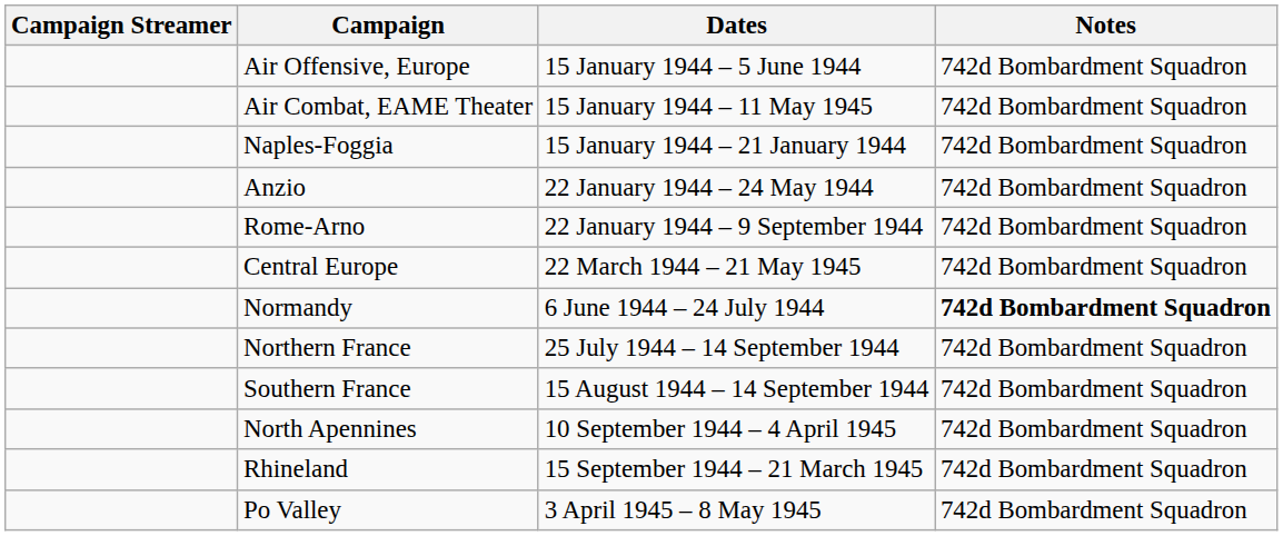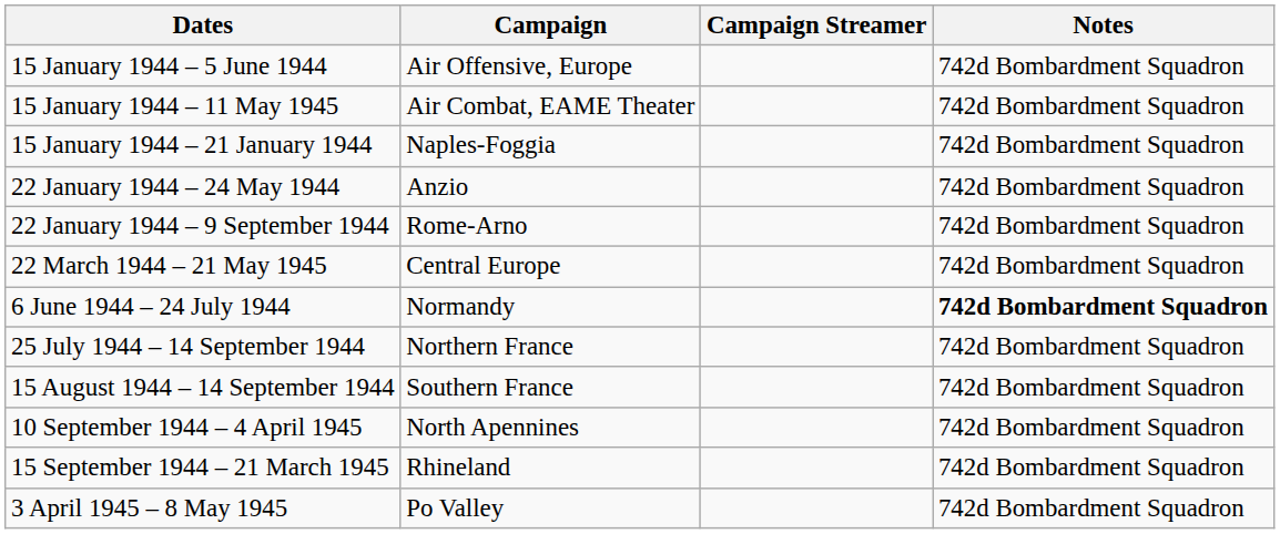 <table class="wikitable">
 <tr style="background:#efefef;">
+<th>Dates</th>
+<th>Campaign</th>
 <th>Campaign Streamer</th>
-<th>Campaign</th>
-<th>Dates</th>
 <th>Notes</th>
 </tr>
 <tr>
+<td>15 January 1944 – 5 June 1944</td>
+<td>Air Offensive, Europe</td>
 <td></td>
-<td>Air Offensive, Europe</td>
-<td>15 January 1944 – 5 June 1944</td>
 <td>742d Bombardment Squadron</td>
 </tr>
 <tr>
+<td>15 January 1944 – 11 May 1945</td>
+<td>Air Combat, EAME Theater</td>
 <td></td>
-<td>Air Combat, EAME Theater</td>
-<td>15 January 1944 – 11 May 1945</td>
 <td>742d Bombardment Squadron</td>
 </tr>
 <tr>
+<td>15 January 1944 – 21 January 1944</td>
+<td>Naples-Foggia</td>
 <td></td>
-<td>Naples-Foggia</td>
-<td>15 January 1944 – 21 January 1944</td>
 <td>742d Bombardment Squadron</td>
 </tr>
 <tr>
+<td>22 January 1944 – 24 May 1944</td>
+<td>Anzio</td>
 <td></td>
-<td>Anzio</td>
-<td>22 January 1944 – 24 May 1944</td>
 <td>742d Bombardment Squadron</td>
 </tr>
 <tr>
+<td>22 January 1944 – 9 September 1944</td>
+<td>Rome-Arno</td>
 <td></td>
-<td>Rome-Arno</td>
-<td>22 January 1944 – 9 September 1944</td>
 <td>742d Bombardment Squadron</td>
 </tr>
 <tr>
+<td>22 March 1944 – 21 May 1945</td>
+<td>Central Europe</td>
 <td></td>
-<td>Central Europe</td>
-<td>22 March 1944 – 21 May 1945</td>
 <td>742d Bombardment Squadron</td>
 </tr>
 <tr>
+<td>6 June 1944 – 24 July 1944</td>
+<td>Normandy</td>
 <td></td>
-<td>Normandy</td>
-<td>6 June 1944 – 24 July 1944</td>
 <td><strong>742d Bombardment Squadron</strong></td>
 </tr>
 <tr>
+<td>25 July 1944 – 14 September 1944</td>
+<td>Northern France</td>
 <td></td>
-<td>Northern France</td>
-<td>25 July 1944 – 14 September 1944</td>
 <td>742d Bombardment Squadron</td>
 </tr>
 <tr>
+<td>15 August 1944 – 14 September 1944</td>
+<td>Southern France</td>
 <td></td>
-<td>Southern France</td>
-<td>15 August 1944 – 14 September 1944</td>
 <td>742d Bombardment Squadron</td>
 </tr>
 <tr>
+<td>10 September 1944 – 4 April 1945</td>
+<td>North Apennines</td>
 <td></td>
-<td>North Apennines</td>
-<td>10 September 1944 – 4 April 1945</td>
 <td>742d Bombardment Squadron</td>
 </tr>
 <tr>
+<td>15 September 1944 – 21 March 1945</td>
+<td>Rhineland</td>
 <td></td>
-<td>Rhineland</td>
-<td>15 September 1944 – 21 March 1945</td>
 <td>742d Bombardment Squadron</td>
 </tr>
 <tr>
+<td>3 April 1945 – 8 May 1945</td>
+<td>Po Valley</td>
 <td></td>
-<td>Po Valley</td>
-<td>3 April 1945 – 8 May 1945</td>
 <td>742d Bombardment Squadron</td>
 </tr>
 </table>
